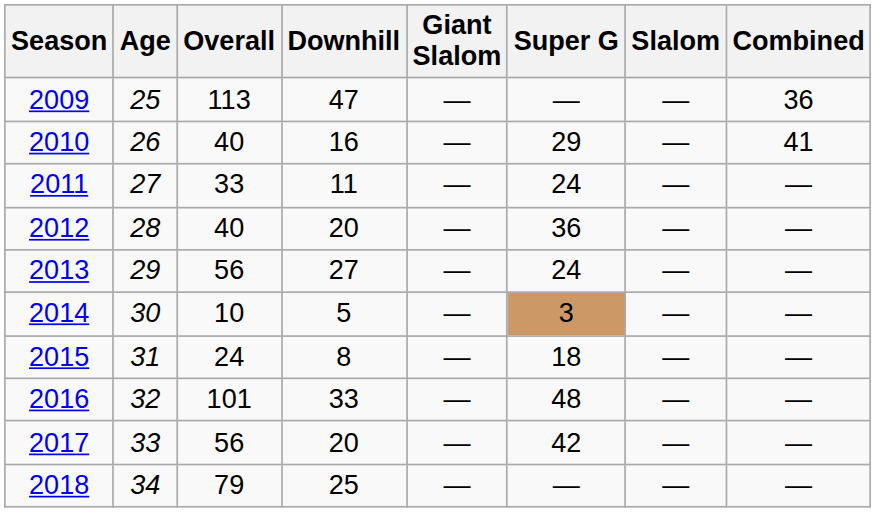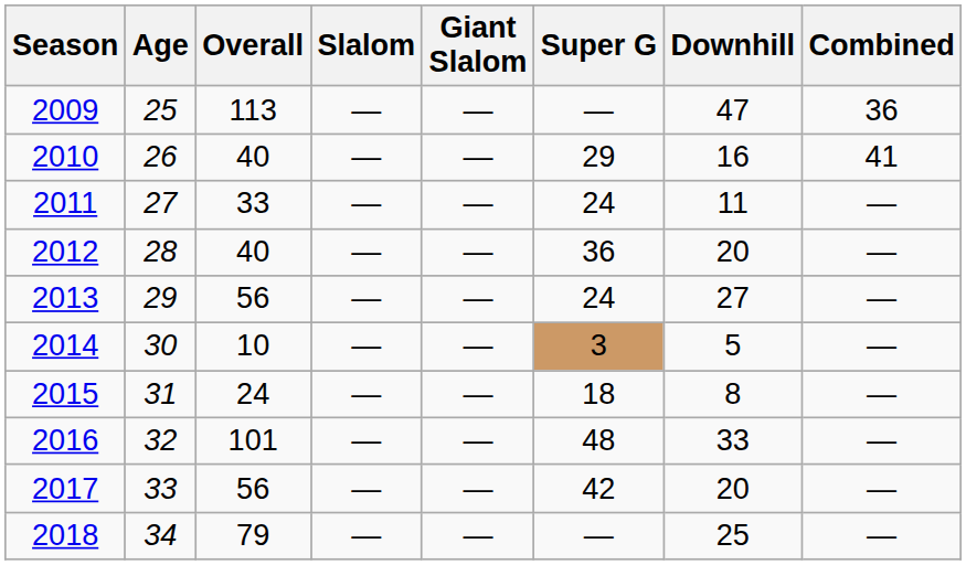 <table class="wikitable" style="text-align:center;">
 <tr>
 <th>Season</th>
 <th>Age</th>
 <th>Overall</th>
-<th>Downhill</th>
+<th>Slalom</th>
 <th>Giant<br>Slalom</th>
 <th>Super G</th>
-<th>Slalom</th>
+<th>Downhill</th>
 <th>Combined</th>
 </tr>
 <tr>
 <td><a href='#'>2009</a></td>
 <td><em>25</em></td>
 <td>113</td>
-<td>47</td>
 <td>—</td>
 <td>—</td>
 <td>—</td>
+<td>47</td>
 <td>36</td>
 </tr>
 <tr>
 <td><a href='#'>2010</a></td>
 <td><em>26</em></td>
 <td>40</td>
-<td>16</td>
+<td>—</td>
 <td>—</td>
 <td>29</td>
-<td>—</td>
+<td>16</td>
 <td>41</td>
 </tr>
 <tr>
 <td><a href='#'>2011</a></td>
 <td><em>27</em></td>
 <td>33</td>
-<td>11</td>
+<td>—</td>
 <td>—</td>
 <td>24</td>
-<td>—</td>
+<td>11</td>
 <td>—</td>
 </tr>
 <tr>
 <td><a href='#'>2012</a></td>
 <td><em>28</em></td>
 <td>40</td>
-<td>20</td>
+<td>—</td>
 <td>—</td>
 <td>36</td>
-<td>—</td>
+<td>20</td>
 <td>—</td>
 </tr>
 <tr>
 <td><a href='#'>2013</a></td>
 <td><em>29</em></td>
 <td>56</td>
-<td>27</td>
+<td>—</td>
 <td>—</td>
 <td>24</td>
-<td>—</td>
+<td>27</td>
 <td>—</td>
 </tr>
 <tr>
 <td><a href='#'>2014</a></td>
 <td><em>30</em></td>
 <td>10</td>
-<td>5</td>
+<td>—</td>
 <td>—</td>
 <td style="background:#c96;">3</td>
-<td>—</td>
+<td>5</td>
 <td>—</td>
 </tr>
 <tr>
 <td><a href='#'>2015</a></td>
 <td><em>31</em></td>
 <td>24</td>
-<td>8</td>
+<td>—</td>
 <td>—</td>
 <td>18</td>
-<td>—</td>
+<td>8</td>
 <td>—</td>
 </tr>
 <tr>
 <td><a href='#'>2016</a></td>
 <td><em>32</em></td>
 <td>101</td>
-<td>33</td>
+<td>—</td>
 <td>—</td>
 <td>48</td>
-<td>—</td>
+<td>33</td>
 <td>—</td>
 </tr>
 <tr>
 <td><a href='#'>2017</a></td>
 <td><em>33</em></td>
 <td>56</td>
-<td>20</td>
+<td>—</td>
 <td>—</td>
 <td>42</td>
-<td>—</td>
+<td>20</td>
 <td>—</td>
 </tr>
 <tr>
 <td><a href='#'>2018</a></td>
 <td><em>34</em></td>
 <td>79</td>
-<td>25</td>
 <td>—</td>
 <td>—</td>
 <td>—</td>
+<td>25</td>
 <td>—</td>
 </tr>
 </table>
